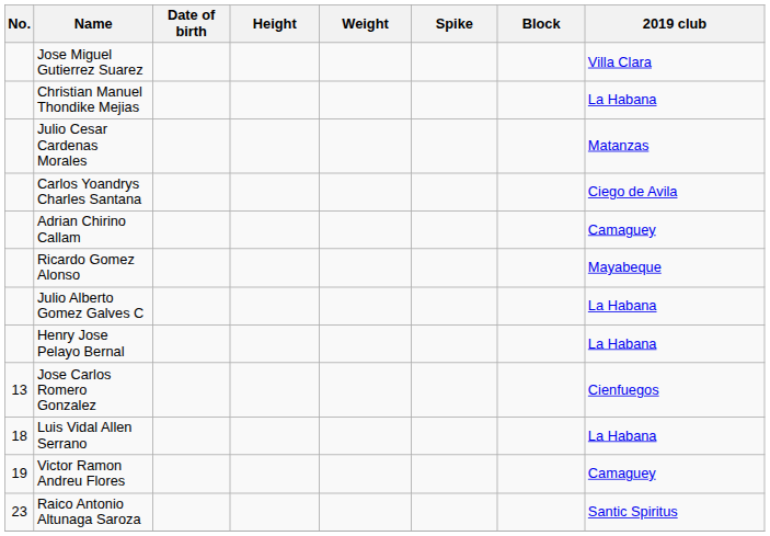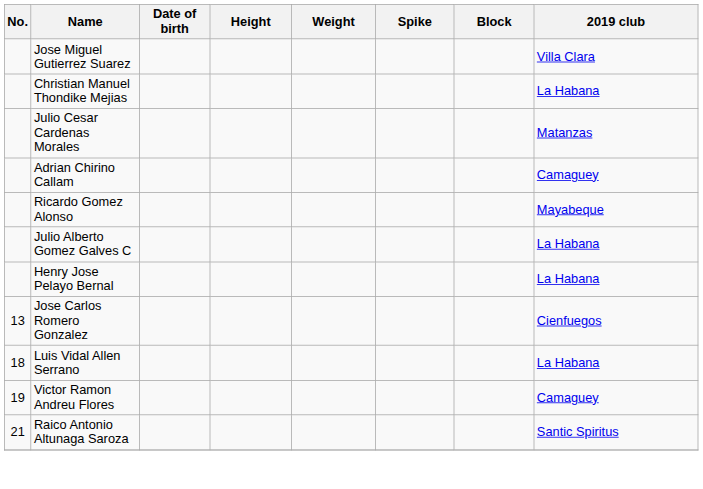 <table class="wikitable sortable" style="font-size:100%; text-align:center;">
 <tr>
 <th>No.</th>
 <th style="width:12em">Name</th>
 <th style="width:8em">Date of birth</th>
 <th style="width:9em">Height</th>
 <th style="width:9em">Weight</th>
 <th style="width:9em">Spike</th>
 <th style="width:9em">Block</th>
 <th style="width:20em">2019 club</th>
 </tr>
 <tr>
 <td></td>
 <td align=left>Jose Miguel Gutierrez Suarez</td>
 <td align=right></td>
 <td></td>
 <td></td>
 <td></td>
 <td></td>
 <td align=left> <a href='#'>Villa Clara</a></td>
 </tr>
 <tr>
 <td></td>
 <td align=left>Christian Manuel Thondike Mejias</td>
 <td align=right></td>
 <td></td>
 <td></td>
 <td></td>
 <td></td>
 <td align=left> <a href='#'>La Habana</a></td>
 </tr>
 <tr>
 <td></td>
 <td align=left>Julio Cesar Cardenas Morales</td>
 <td align=right></td>
 <td></td>
 <td></td>
 <td></td>
 <td></td>
 <td align=left> <a href='#'>Matanzas</a></td>
-</tr>
-<tr>
-<td></td>
-<td align=left>Carlos Yoandrys Charles Santana</td>
-<td align=right></td>
-<td></td>
-<td></td>
-<td></td>
-<td></td>
-<td align=left> <a href='#'>Ciego de Avila</a></td>
 </tr>
 <tr>
 <td></td>
 <td align=left>Adrian Chirino Callam</td>
 <td align=right></td>
 <td></td>
 <td></td>
 <td></td>
 <td></td>
 <td align=left> <a href='#'>Camaguey</a></td>
 </tr>
 <tr>
 <td></td>
 <td align=left>Ricardo Gomez Alonso</td>
 <td align=right></td>
 <td></td>
 <td></td>
 <td></td>
 <td></td>
 <td align=left> <a href='#'>Mayabeque</a></td>
 </tr>
 <tr>
 <td></td>
 <td align=left>Julio Alberto Gomez Galves C</td>
 <td align=right></td>
 <td></td>
 <td></td>
 <td></td>
 <td></td>
 <td align=left> <a href='#'>La Habana</a></td>
 </tr>
 <tr>
 <td></td>
 <td align=left>Henry Jose Pelayo Bernal</td>
 <td align=right></td>
 <td></td>
 <td></td>
 <td></td>
 <td></td>
 <td align=left> <a href='#'>La Habana</a></td>
 </tr>
 <tr>
 <td>13</td>
 <td align=left>Jose Carlos Romero Gonzalez</td>
 <td align=right></td>
 <td></td>
 <td></td>
 <td></td>
 <td></td>
 <td align=left> <a href='#'>Cienfuegos</a></td>
 </tr>
 <tr>
 <td>18</td>
 <td align=left>Luis Vidal Allen Serrano</td>
 <td align=right></td>
 <td></td>
 <td></td>
 <td></td>
 <td></td>
 <td align=left> <a href='#'>La Habana</a></td>
 </tr>
 <tr>
 <td>19</td>
 <td align=left>Victor Ramon Andreu Flores</td>
 <td align=right></td>
 <td></td>
 <td></td>
 <td></td>
 <td></td>
 <td align=left> <a href='#'>Camaguey</a></td>
 </tr>
 <tr>
-<td>23</td>
+<td>21</td>
 <td align=left>Raico Antonio Altunaga Saroza</td>
 <td align=right></td>
 <td></td>
 <td></td>
 <td></td>
 <td></td>
 <td align=left> <a href='#'>Santic Spiritus</a></td>
 </tr>
 <tr>
 </tr>
 </table>
